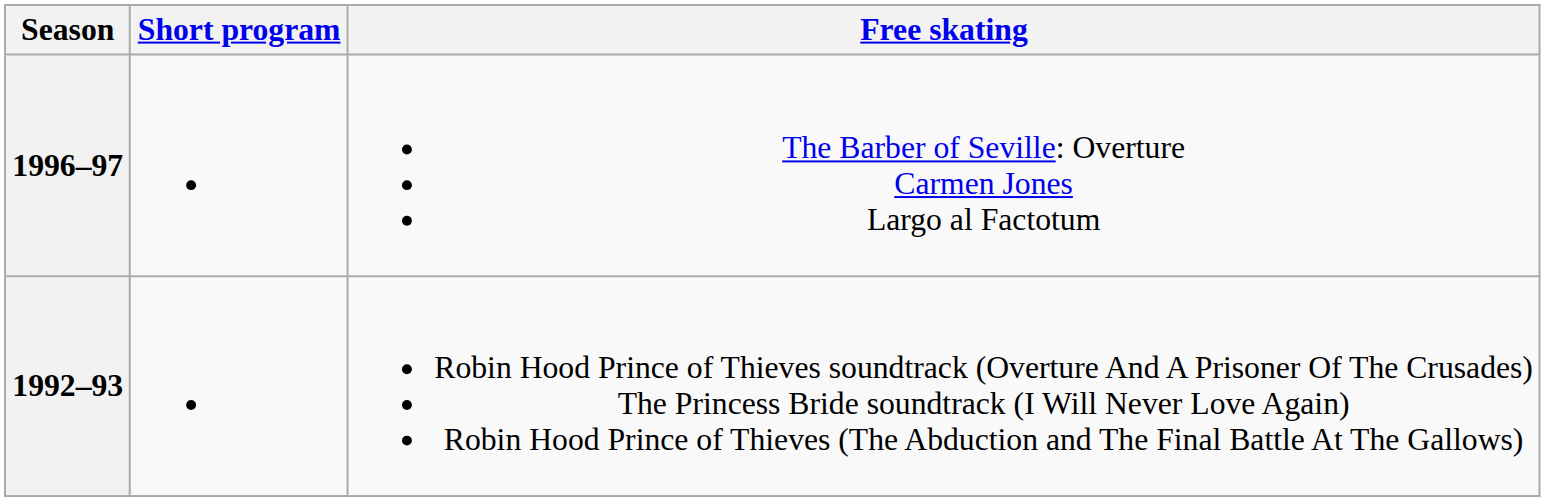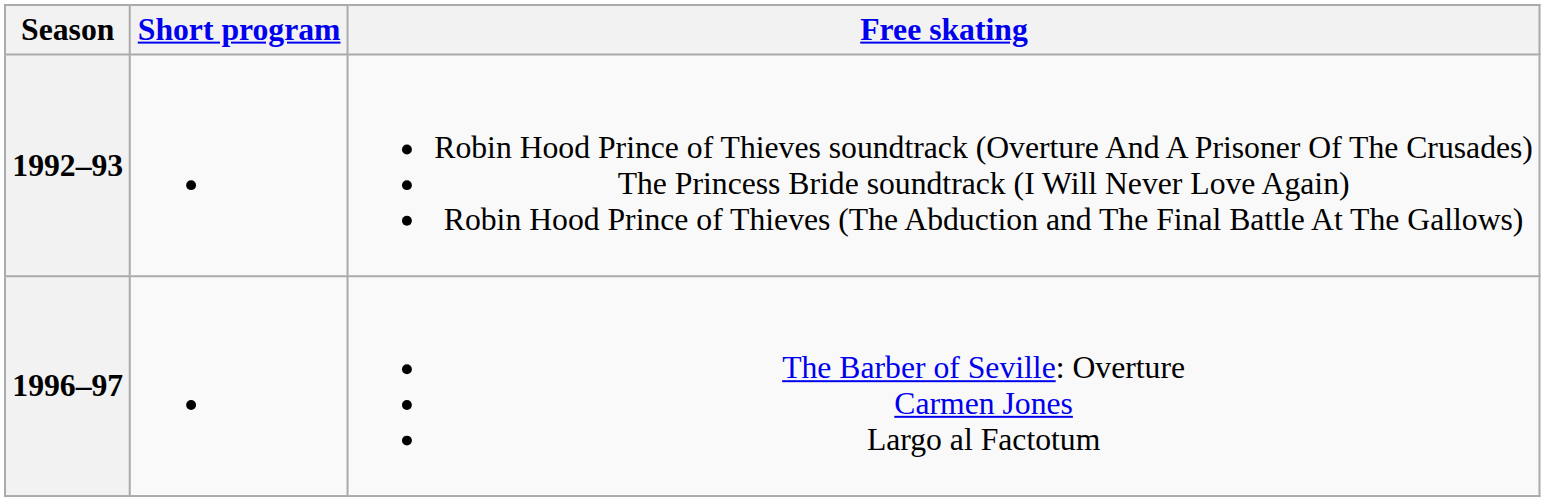 <table class=wikitable style=text-align:center>
 <tr>
 <th>Season</th>
 <th><a href='#'>Short program</a></th>
 <th><a href='#'>Free skating</a></th>
 </tr>
 <tr>
+<th>1992–93 <br> </th>
+<td><br><ul><li></li></ul></td>
+<td><br><ul><li>Robin Hood Prince of Thieves soundtrack (Overture And A Prisoner Of The Crusades)</li><li>The Princess Bride soundtrack (I Will Never Love Again)</li><li>Robin Hood Prince of Thieves (The Abduction and The Final Battle At The Gallows)</li></ul></td>
+</tr>
+<tr>
 <th>1996–97 <br> </th>
 <td><br><ul><li></li></ul></td>
 <td><br><ul><li><a href='#'>The Barber of Seville</a>: Overture <br></li><li><a href='#'>Carmen Jones</a> <br></li><li>Largo al Factotum <br></li></ul></td>
 </tr>
-<tr>
-<th>1992–93 <br> </th>
-<td><br><ul><li></li></ul></td>
-<td><br><ul><li>Robin Hood Prince of Thieves soundtrack (Overture And A Prisoner Of The Crusades)</li><li>The Princess Bride soundtrack (I Will Never Love Again)</li><li>Robin Hood Prince of Thieves (The Abduction and The Final Battle At The Gallows)</li></ul></td>
-</tr>
 </table>
